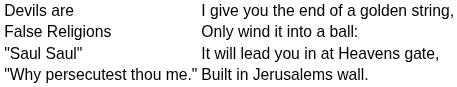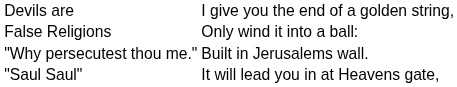 <table style="margin: 1em auto;">
 <tr>
 <td>Devils are</td>
 <td>I give you the end of a golden string,</td>
 </tr>
 <tr>
 <td>False Religions</td>
 <td>Only wind it into a ball:</td>
 </tr>
 <tr>
+<td>"Why persecutest thou me."</td>
+<td>Built in Jerusalems wall.</td>
+</tr>
+<tr>
 <td>"Saul Saul"</td>
 <td>It will lead you in at Heavens gate,</td>
 </tr>
 <tr>
-<td>"Why persecutest thou me."</td>
-<td>Built in Jerusalems wall.</td>
-</tr>
-<tr>
 </tr>
 </table>
